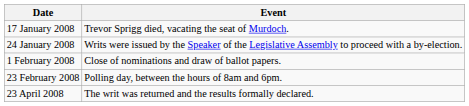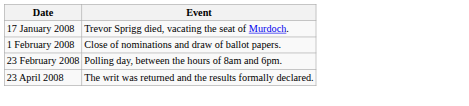 <table class="wikitable">
 <tr>
 <th>Date</th>
 <th>Event</th>
 </tr>
 <tr>
 <td>17 January 2008</td>
 <td>Trevor Sprigg died, vacating the seat of <a href='#'>Murdoch</a>.</td>
-</tr>
-<tr>
-<td>24 January 2008</td>
-<td>Writs were issued by the <a href='#'>Speaker</a> of the <a href='#'>Legislative Assembly</a> to proceed with a by-election.</td>
 </tr>
 <tr>
 <td>1 February 2008</td>
 <td>Close of nominations and draw of ballot papers.</td>
 </tr>
 <tr>
 <td>23 February 2008</td>
 <td>Polling day, between the hours of 8am and 6pm.</td>
 </tr>
 <tr>
 <td>23 April 2008</td>
 <td>The writ was returned and the results formally declared.</td>
 </tr>
 </table>
